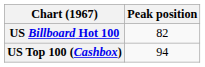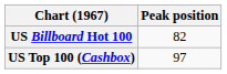 <table class="wikitable sortable plainrowheaders" style="text-align:center">
 <tr>
 <th>Chart (1967)</th>
 <th>Peak position</th>
 </tr>
 <tr>
 <th scope="row">US <a href='#'><em>Billboard</em> Hot 100</a></th>
 <td style="text-align:center;">82</td>
 </tr>
 <tr>
 <th scope="row">US Top 100 (<em><a href='#'>Cashbox</a></em>)</th>
-<td style="text-align:center;">94</td>
+<td style="text-align:center;">97</td>
 </tr>
 </table>
